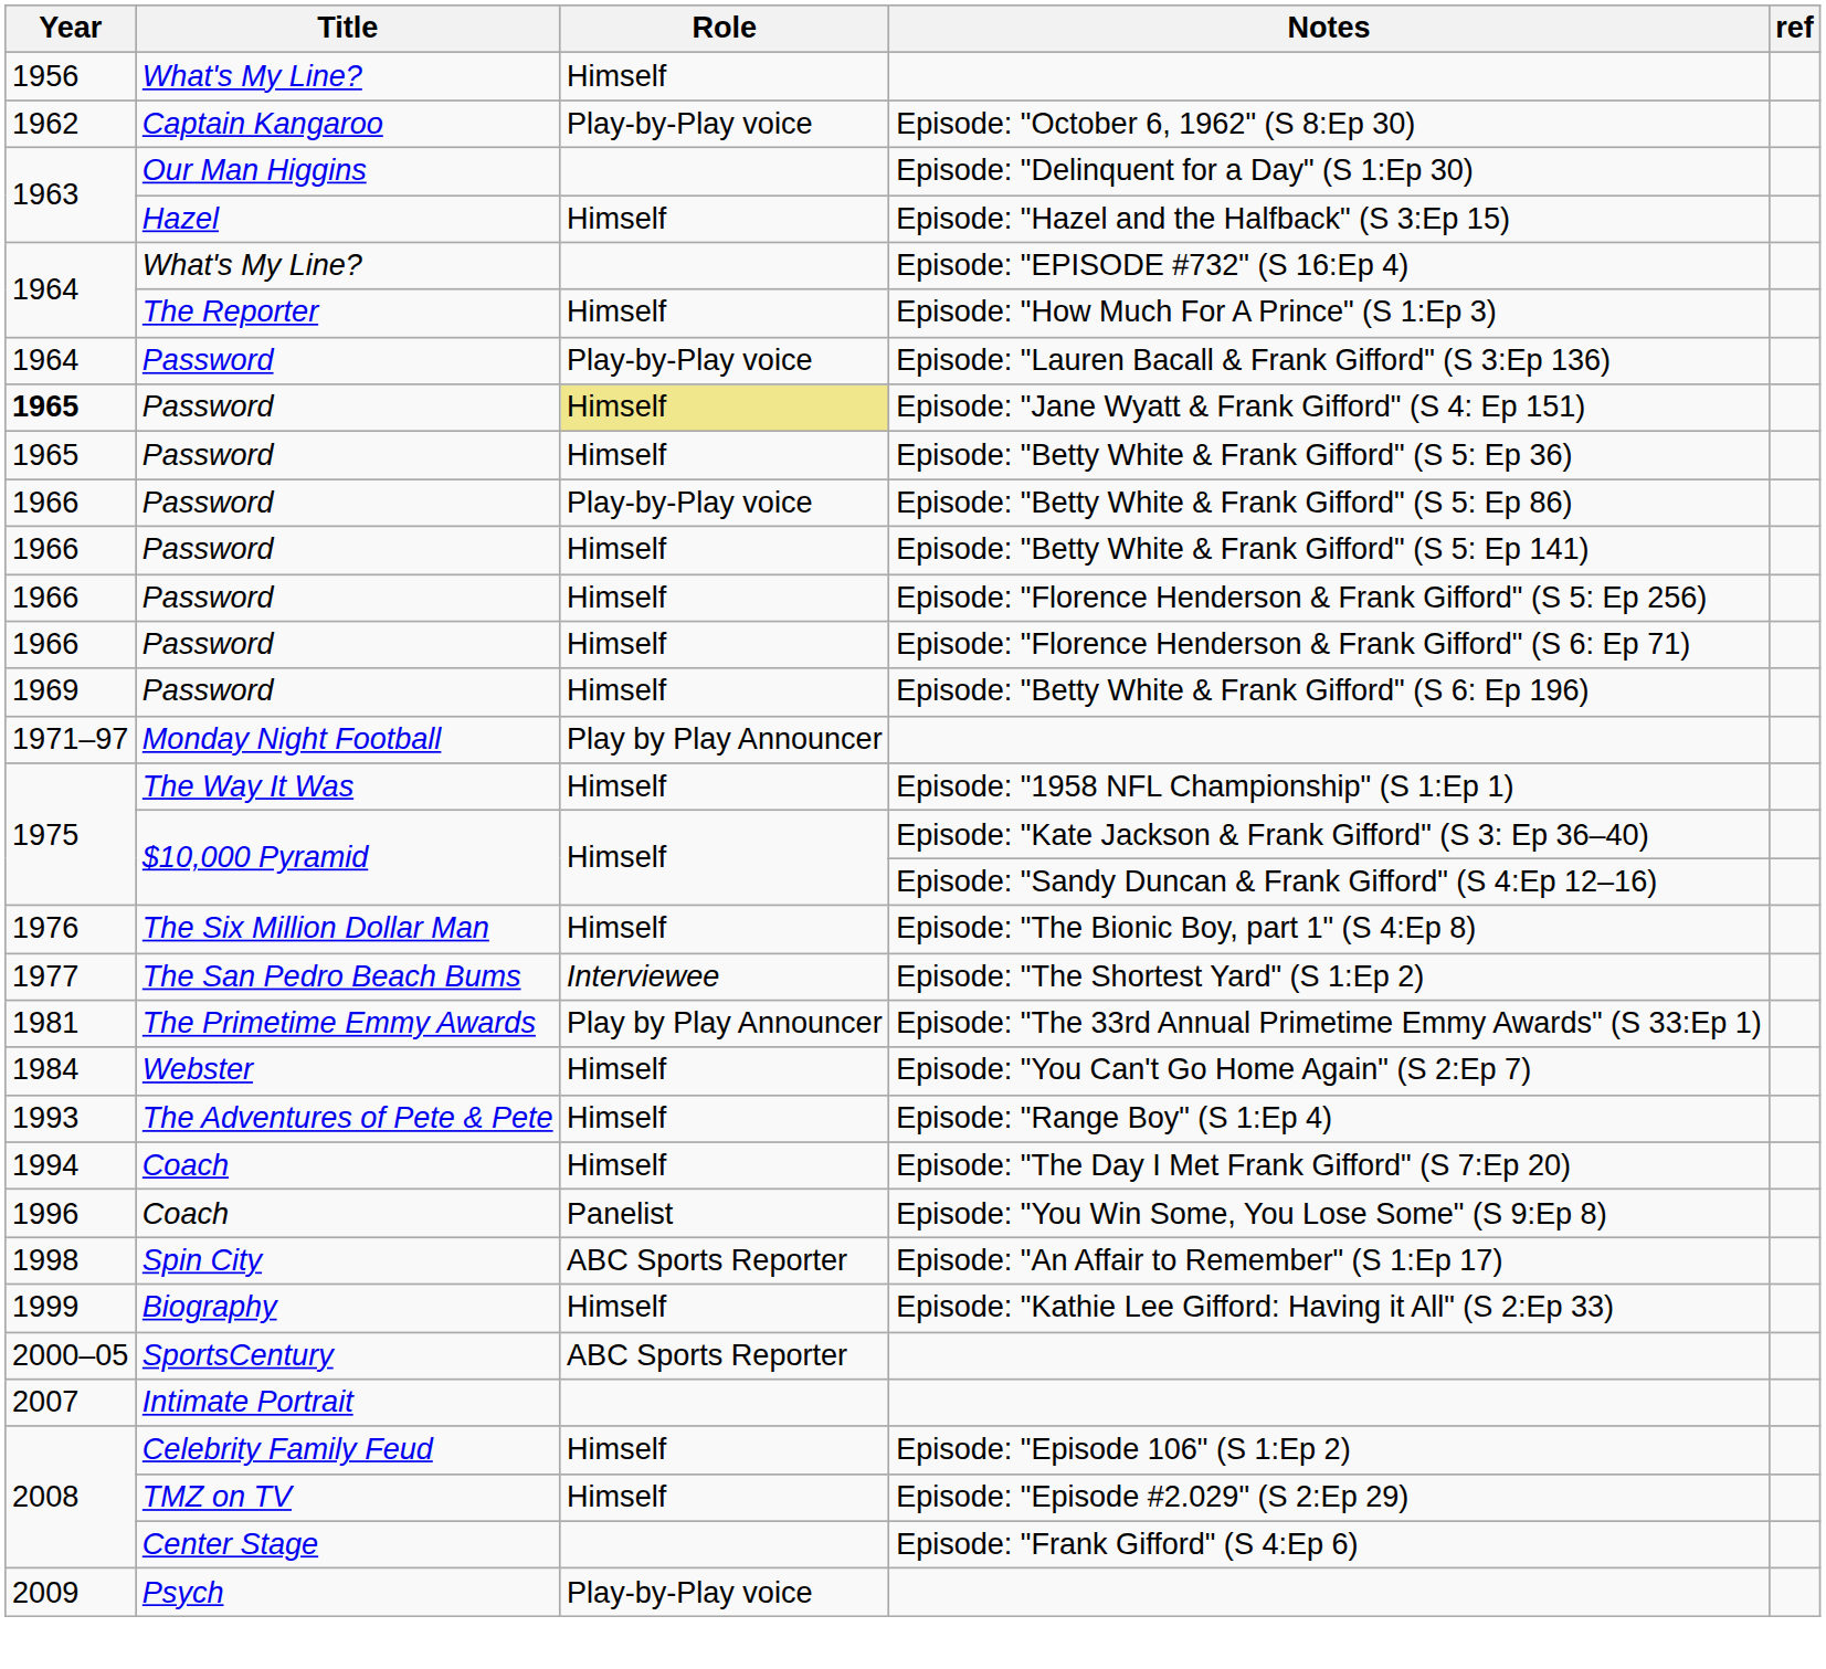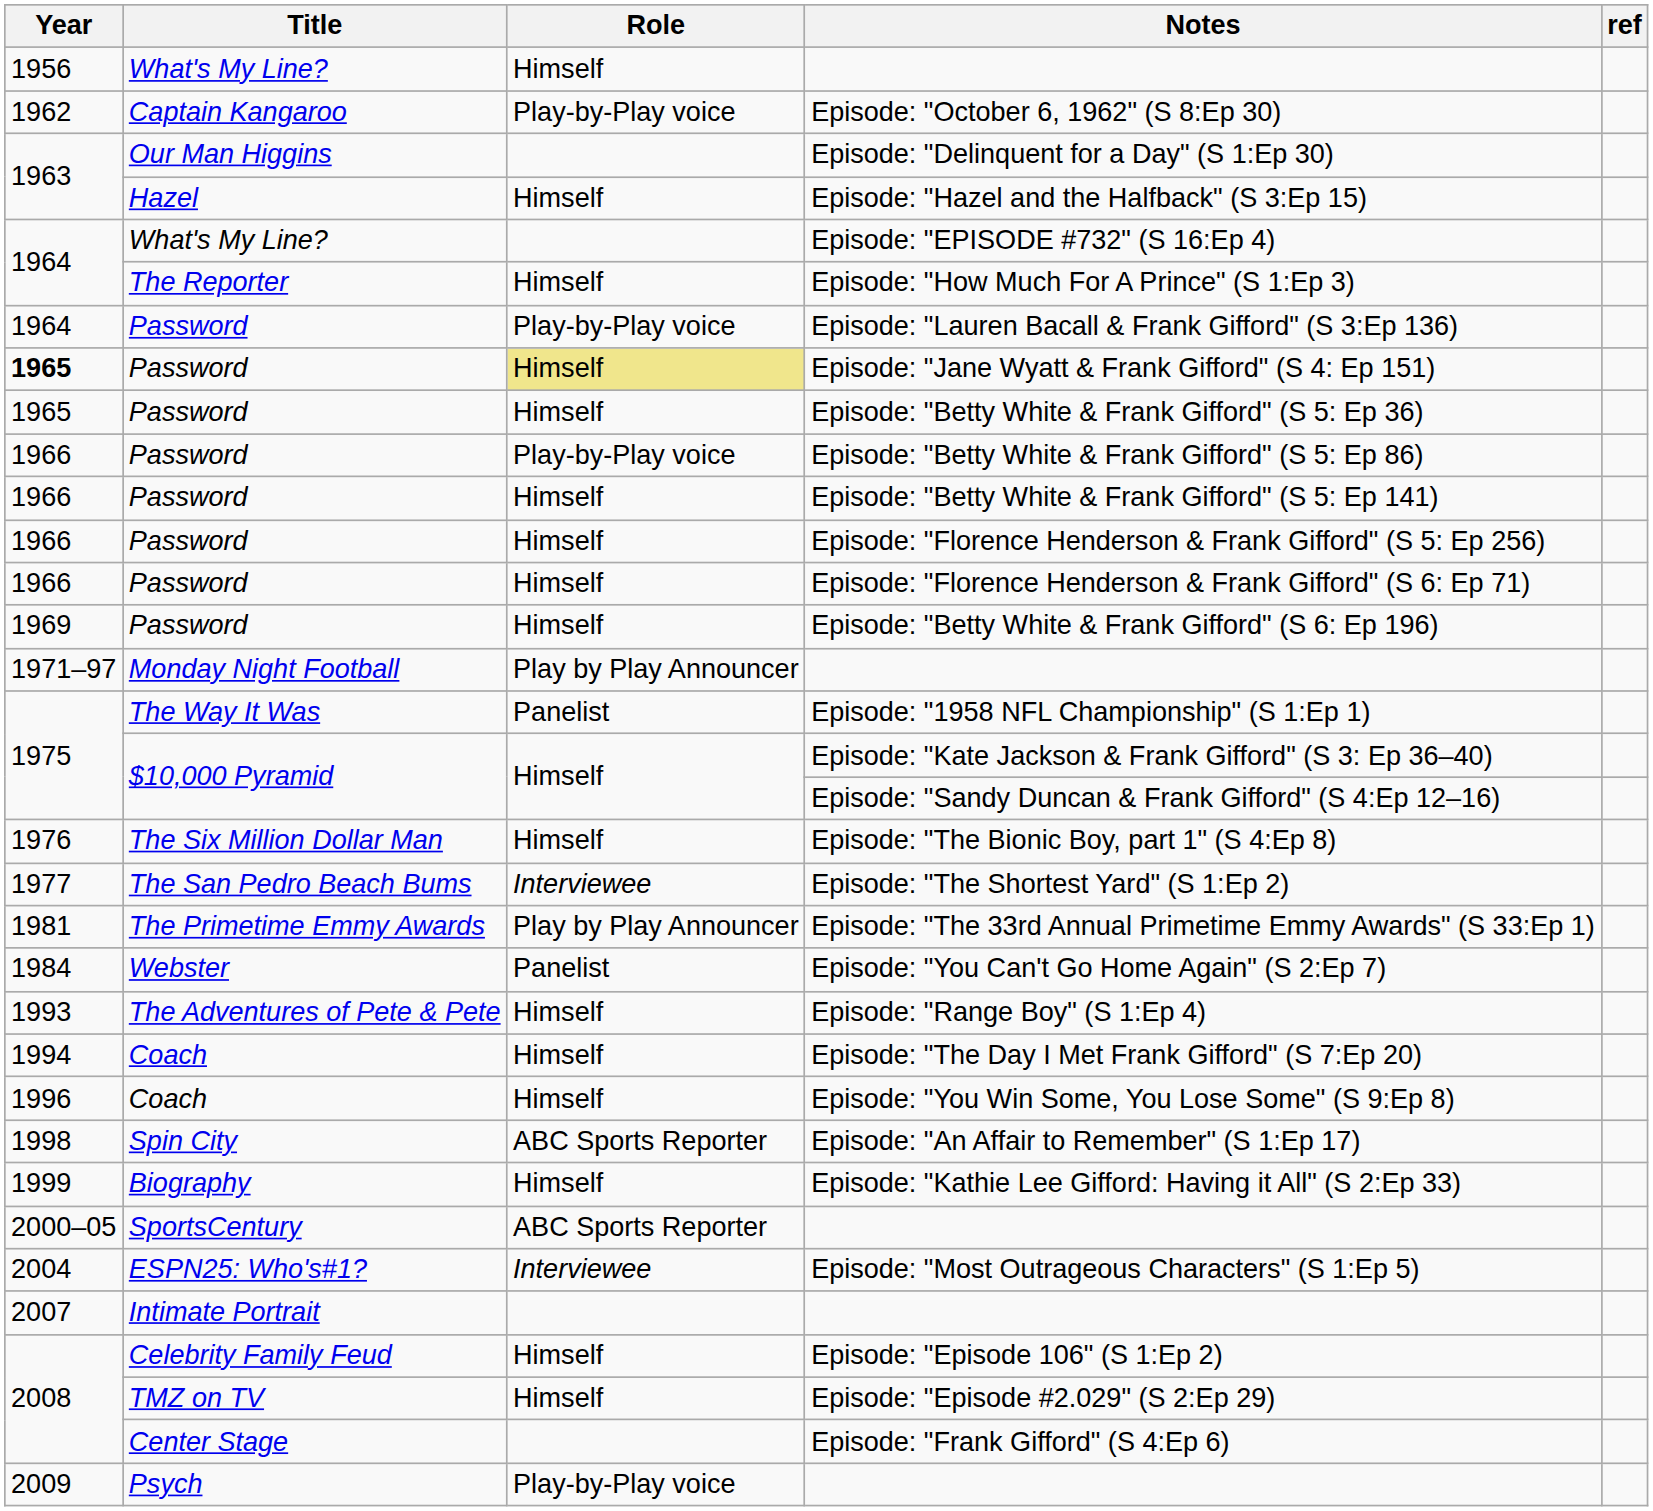 <table class="wikitable sortable">
 <tr>
 <th>Year</th>
 <th>Title</th>
 <th>Role</th>
 <th class="unsortable">Notes</th>
 <th>ref</th>
 </tr>
 <tr>
 <td>1956</td>
 <td><em><a href='#'>What's My Line?</a></em></td>
 <td>Himself</td>
 <td></td>
 <td></td>
 </tr>
 <tr>
 <td>1962</td>
 <td><em><a href='#'>Captain Kangaroo</a></em></td>
 <td>Play-by-Play voice</td>
 <td>Episode: "October 6, 1962" (S 8:Ep 30)</td>
 <td></td>
 </tr>
 <tr>
 <td rowspan="2">1963</td>
 <td><em><a href='#'>Our Man Higgins</a></em></td>
 <td></td>
 <td>Episode: "Delinquent for a Day" (S 1:Ep 30)</td>
 <td></td>
 </tr>
 <tr>
 <td><em><a href='#'>Hazel</a></em></td>
 <td>Himself</td>
 <td>Episode: "Hazel and the Halfback" (S 3:Ep 15)</td>
 <td></td>
 </tr>
 <tr>
 <td rowspan="2">1964</td>
 <td><em>What's My Line?</em></td>
 <td></td>
 <td>Episode: "EPISODE #732" (S 16:Ep 4)</td>
 <td></td>
 </tr>
 <tr>
 <td><em><a href='#'>The Reporter</a></em></td>
 <td>Himself</td>
 <td>Episode: "How Much For A Prince" (S 1:Ep 3)</td>
 <td></td>
 </tr>
 <tr>
 <td>1964</td>
 <td><em><a href='#'>Password</a></em></td>
 <td>Play-by-Play voice</td>
 <td>Episode: "Lauren Bacall & Frank Gifford" (S 3:Ep 136)</td>
 <td></td>
 </tr>
 <tr>
 <td><strong>1965</strong></td>
 <td><em>Password</em></td>
 <td style="background: khaki;">Himself</td>
 <td>Episode: "Jane Wyatt & Frank Gifford" (S 4: Ep 151)</td>
 <td></td>
 </tr>
 <tr>
 <td>1965</td>
 <td><em>Password</em></td>
 <td>Himself</td>
 <td>Episode: "Betty White & Frank Gifford" (S 5: Ep 36)</td>
 <td></td>
 </tr>
 <tr>
 <td>1966</td>
 <td><em>Password</em></td>
 <td>Play-by-Play voice</td>
 <td>Episode: "Betty White & Frank Gifford" (S 5: Ep 86)</td>
 <td></td>
 </tr>
 <tr>
 <td>1966</td>
 <td><em>Password</em></td>
 <td>Himself</td>
 <td>Episode: "Betty White & Frank Gifford" (S 5: Ep 141)</td>
 <td></td>
 </tr>
 <tr>
 <td>1966</td>
 <td><em>Password</em></td>
 <td>Himself</td>
 <td>Episode: "Florence Henderson & Frank Gifford" (S 5: Ep 256)</td>
 <td></td>
 </tr>
 <tr>
 <td>1966</td>
 <td><em>Password</em></td>
 <td>Himself</td>
 <td>Episode: "Florence Henderson & Frank Gifford" (S 6: Ep 71)</td>
 <td></td>
 </tr>
 <tr>
 <td>1969</td>
 <td><em>Password</em></td>
 <td>Himself</td>
 <td>Episode: "Betty White & Frank Gifford" (S 6: Ep 196)</td>
 <td></td>
 </tr>
 <tr>
 <td>1971–97</td>
 <td><em><a href='#'>Monday Night Football</a></em></td>
 <td>Play by Play Announcer</td>
 <td></td>
 <td></td>
 </tr>
 <tr>
 <td rowspan="3">1975</td>
 <td><em><a href='#'>The Way It Was</a></em></td>
-<td>Himself</td>
+<td>Panelist</td>
 <td>Episode: "1958 NFL Championship" (S 1:Ep 1)</td>
 <td></td>
 </tr>
 <tr>
 <td rowspan="2"><em><a href='#'>$10,000 Pyramid</a></em></td>
 <td rowspan="2">Himself</td>
 <td>Episode: "Kate Jackson & Frank Gifford" (S 3: Ep 36–40)</td>
 <td></td>
 </tr>
 <tr>
 <td>Episode: "Sandy Duncan & Frank Gifford" (S 4:Ep 12–16)</td>
 <td></td>
 </tr>
 <tr>
 <td>1976</td>
 <td><em><a href='#'>The Six Million Dollar Man</a></em></td>
 <td>Himself</td>
 <td>Episode: "The Bionic Boy, part 1" (S 4:Ep 8)</td>
 <td></td>
 </tr>
 <tr>
 <td>1977</td>
 <td><em><a href='#'>The San Pedro Beach Bums</a></em></td>
 <td><em>Interviewee</em></td>
 <td>Episode: "The Shortest Yard" (S 1:Ep 2)</td>
 <td></td>
 </tr>
 <tr>
 <td>1981</td>
 <td><em><a href='#'>The Primetime Emmy Awards</a></em></td>
 <td>Play by Play Announcer</td>
 <td>Episode: "The 33rd Annual Primetime Emmy Awards" (S 33:Ep 1)</td>
 <td></td>
 </tr>
 <tr>
 <td>1984</td>
 <td><em><a href='#'>Webster</a></em></td>
-<td>Himself</td>
+<td>Panelist</td>
 <td>Episode: "You Can't Go Home Again" (S 2:Ep 7)</td>
 <td></td>
 </tr>
 <tr>
 <td>1993</td>
 <td><em><a href='#'>The Adventures of Pete & Pete</a></em></td>
 <td>Himself</td>
 <td>Episode: "Range Boy" (S 1:Ep 4)</td>
 <td></td>
 </tr>
 <tr>
 <td>1994</td>
 <td><em><a href='#'>Coach</a></em></td>
 <td>Himself</td>
 <td>Episode: "The Day I Met Frank Gifford" (S 7:Ep 20)</td>
 <td></td>
 </tr>
 <tr>
 <td>1996</td>
 <td><em>Coach</em></td>
-<td>Panelist</td>
+<td>Himself</td>
 <td>Episode: "You Win Some, You Lose Some" (S 9:Ep 8)</td>
 <td></td>
 </tr>
 <tr>
 <td>1998</td>
 <td><em><a href='#'>Spin City</a></em></td>
 <td>ABC Sports Reporter</td>
 <td>Episode: "An Affair to Remember" (S 1:Ep 17)</td>
 <td></td>
 </tr>
 <tr>
 <td>1999</td>
 <td><em><a href='#'>Biography</a></em></td>
 <td>Himself</td>
 <td>Episode: "Kathie Lee Gifford: Having it All" (S 2:Ep 33)</td>
 <td></td>
 </tr>
 <tr>
 <td>2000–05</td>
 <td><em><a href='#'>SportsCentury</a></em></td>
 <td>ABC Sports Reporter</td>
 <td></td>
+<td></td>
+</tr>
+<tr>
+<td>2004</td>
+<td><em><a href='#'>ESPN25: Who's#1?</a></em></td>
+<td><em>Interviewee</em></td>
+<td>Episode: "Most Outrageous Characters" (S 1:Ep 5)</td>
 <td></td>
 </tr>
 <tr>
 <td>2007</td>
 <td><em><a href='#'>Intimate Portrait</a></em></td>
 <td></td>
 <td></td>
 <td></td>
 </tr>
 <tr>
 <td rowspan="3">2008</td>
 <td><em><a href='#'>Celebrity Family Feud</a></em></td>
 <td>Himself</td>
 <td>Episode: "Episode 106" (S 1:Ep 2)</td>
 <td></td>
 </tr>
 <tr>
 <td><em><a href='#'>TMZ on TV</a></em></td>
 <td>Himself</td>
 <td>Episode: "Episode #2.029" (S 2:Ep 29)</td>
 <td></td>
 </tr>
 <tr>
 <td><em><a href='#'>Center Stage</a></em></td>
 <td></td>
 <td>Episode: "Frank Gifford" (S 4:Ep 6)</td>
 <td></td>
 </tr>
 <tr>
 <td>2009</td>
 <td><em><a href='#'>Psych</a></em></td>
 <td>Play-by-Play voice</td>
 <td></td>
 </tr>
 </table>
